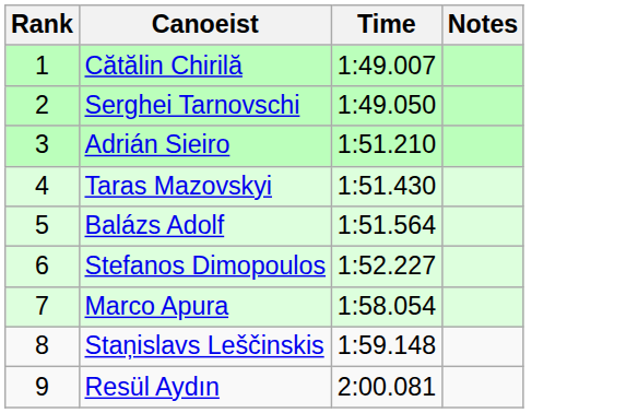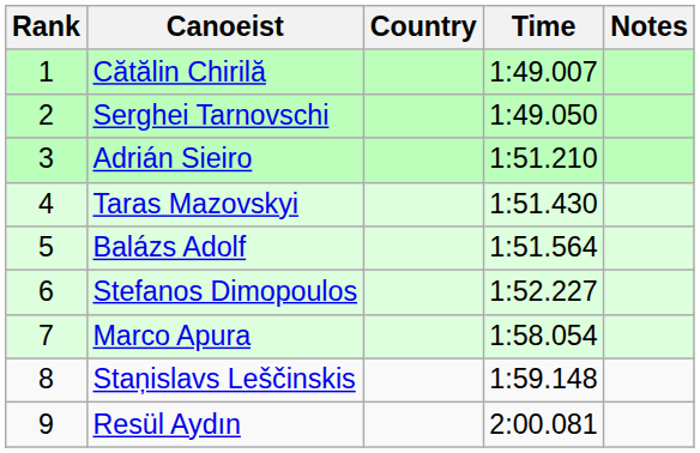 <table class="wikitable" style="text-align:center">
 <tr>
 <th>Rank</th>
 <th>Canoeist</th>
+<th>Country</th>
 <th>Time</th>
 <th>Notes</th>
 </tr>
 <tr bgcolor=bbffbb>
 <td>1</td>
 <td align=left><a href='#'>Cătălin Chirilă</a></td>
+<td align=left></td>
 <td>1:49.007</td>
 <td></td>
 </tr>
 <tr bgcolor=bbffbb>
 <td>2</td>
 <td align=left><a href='#'>Serghei Tarnovschi</a></td>
+<td align=left></td>
 <td>1:49.050</td>
 <td></td>
 </tr>
 <tr bgcolor=bbffbb>
 <td>3</td>
 <td align=left><a href='#'>Adrián Sieiro</a></td>
+<td align=left></td>
 <td>1:51.210</td>
 <td></td>
 </tr>
 <tr bgcolor=ddffdd>
 <td>4</td>
 <td align=left><a href='#'>Taras Mazovskyi</a></td>
+<td align=left></td>
 <td>1:51.430</td>
 <td></td>
 </tr>
 <tr bgcolor=ddffdd>
 <td>5</td>
 <td align=left><a href='#'>Balázs Adolf</a></td>
+<td align=left></td>
 <td>1:51.564</td>
 <td></td>
 </tr>
 <tr bgcolor=ddffdd>
 <td>6</td>
 <td align=left><a href='#'>Stefanos Dimopoulos</a></td>
+<td align=left></td>
 <td>1:52.227</td>
 <td></td>
 </tr>
 <tr bgcolor=ddffdd>
 <td>7</td>
 <td align=left><a href='#'>Marco Apura</a></td>
+<td align=left></td>
 <td>1:58.054</td>
 <td></td>
 </tr>
 <tr>
 <td>8</td>
 <td align=left><a href='#'>Staņislavs Leščinskis</a></td>
+<td align=left></td>
 <td>1:59.148</td>
 <td></td>
 </tr>
 <tr>
 <td>9</td>
 <td align=left><a href='#'>Resül Aydın</a></td>
+<td align=left></td>
 <td>2:00.081</td>
 <td></td>
 </tr>
 </table>
